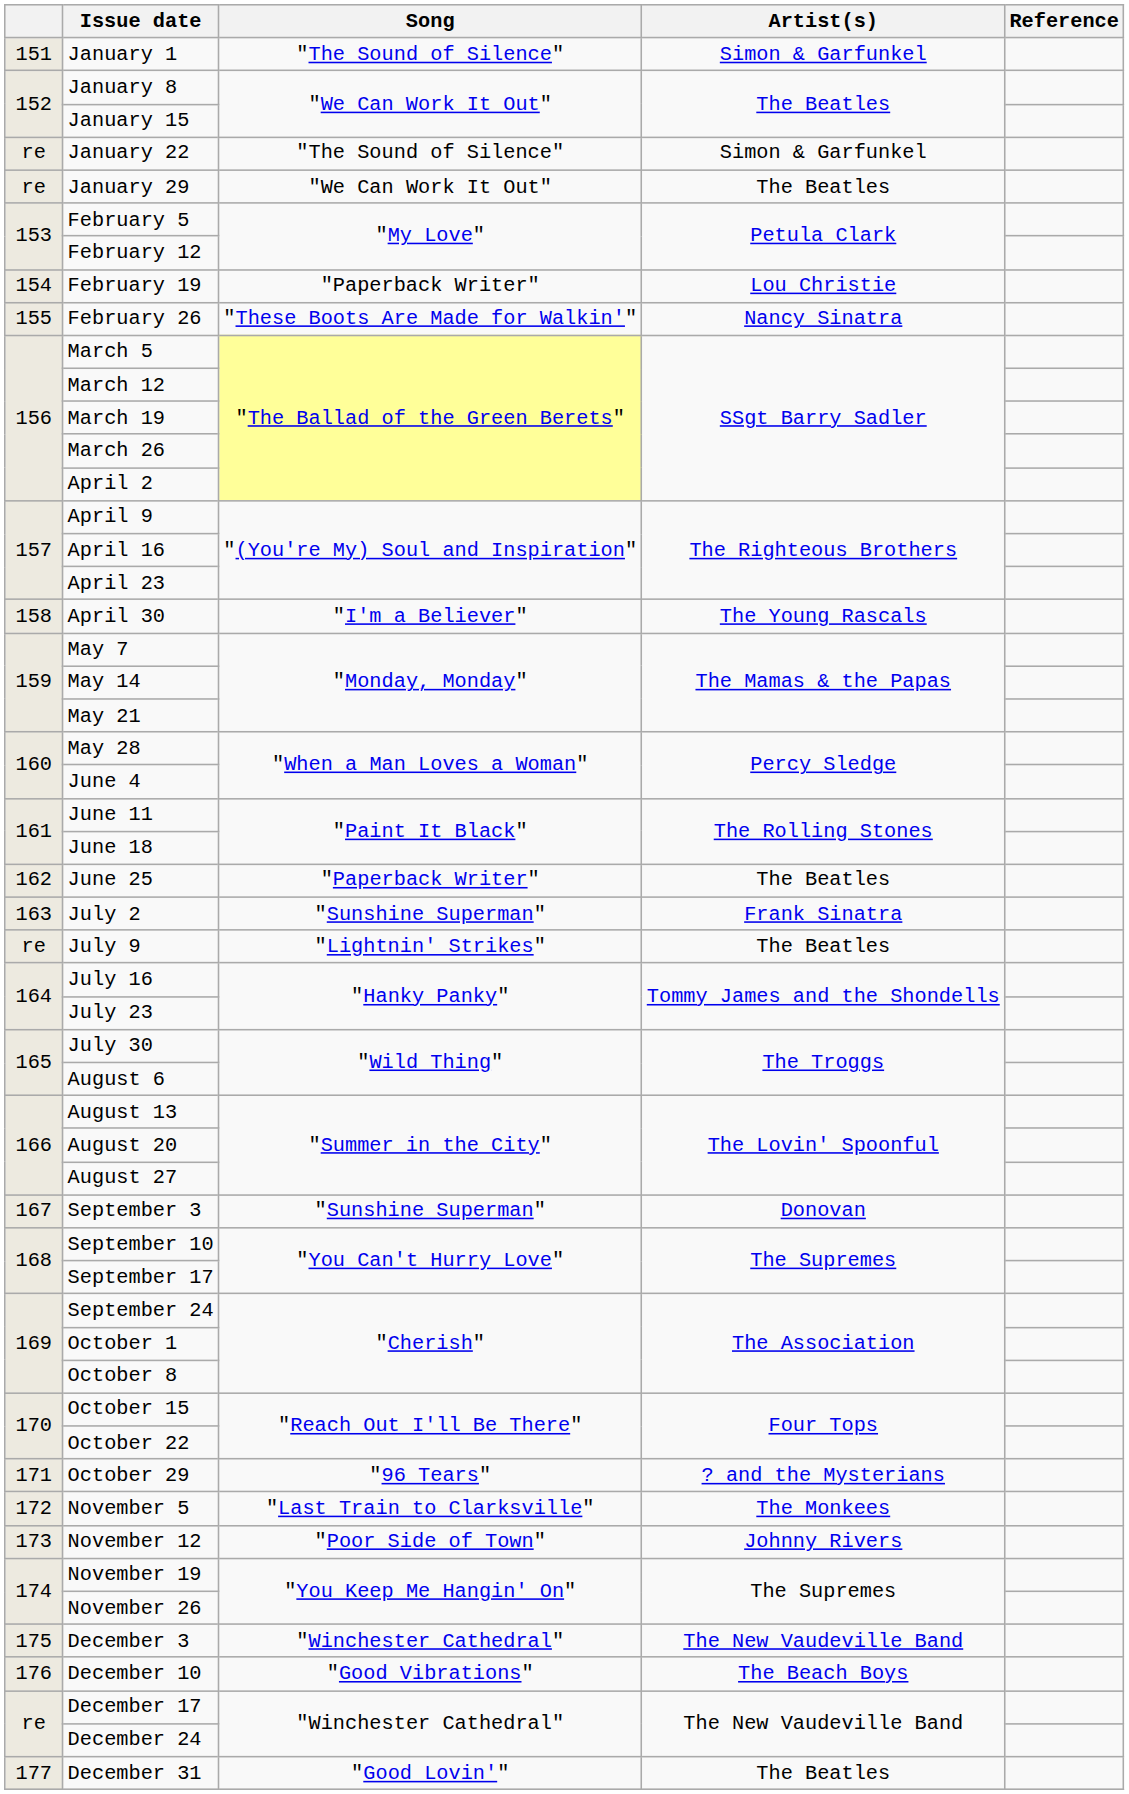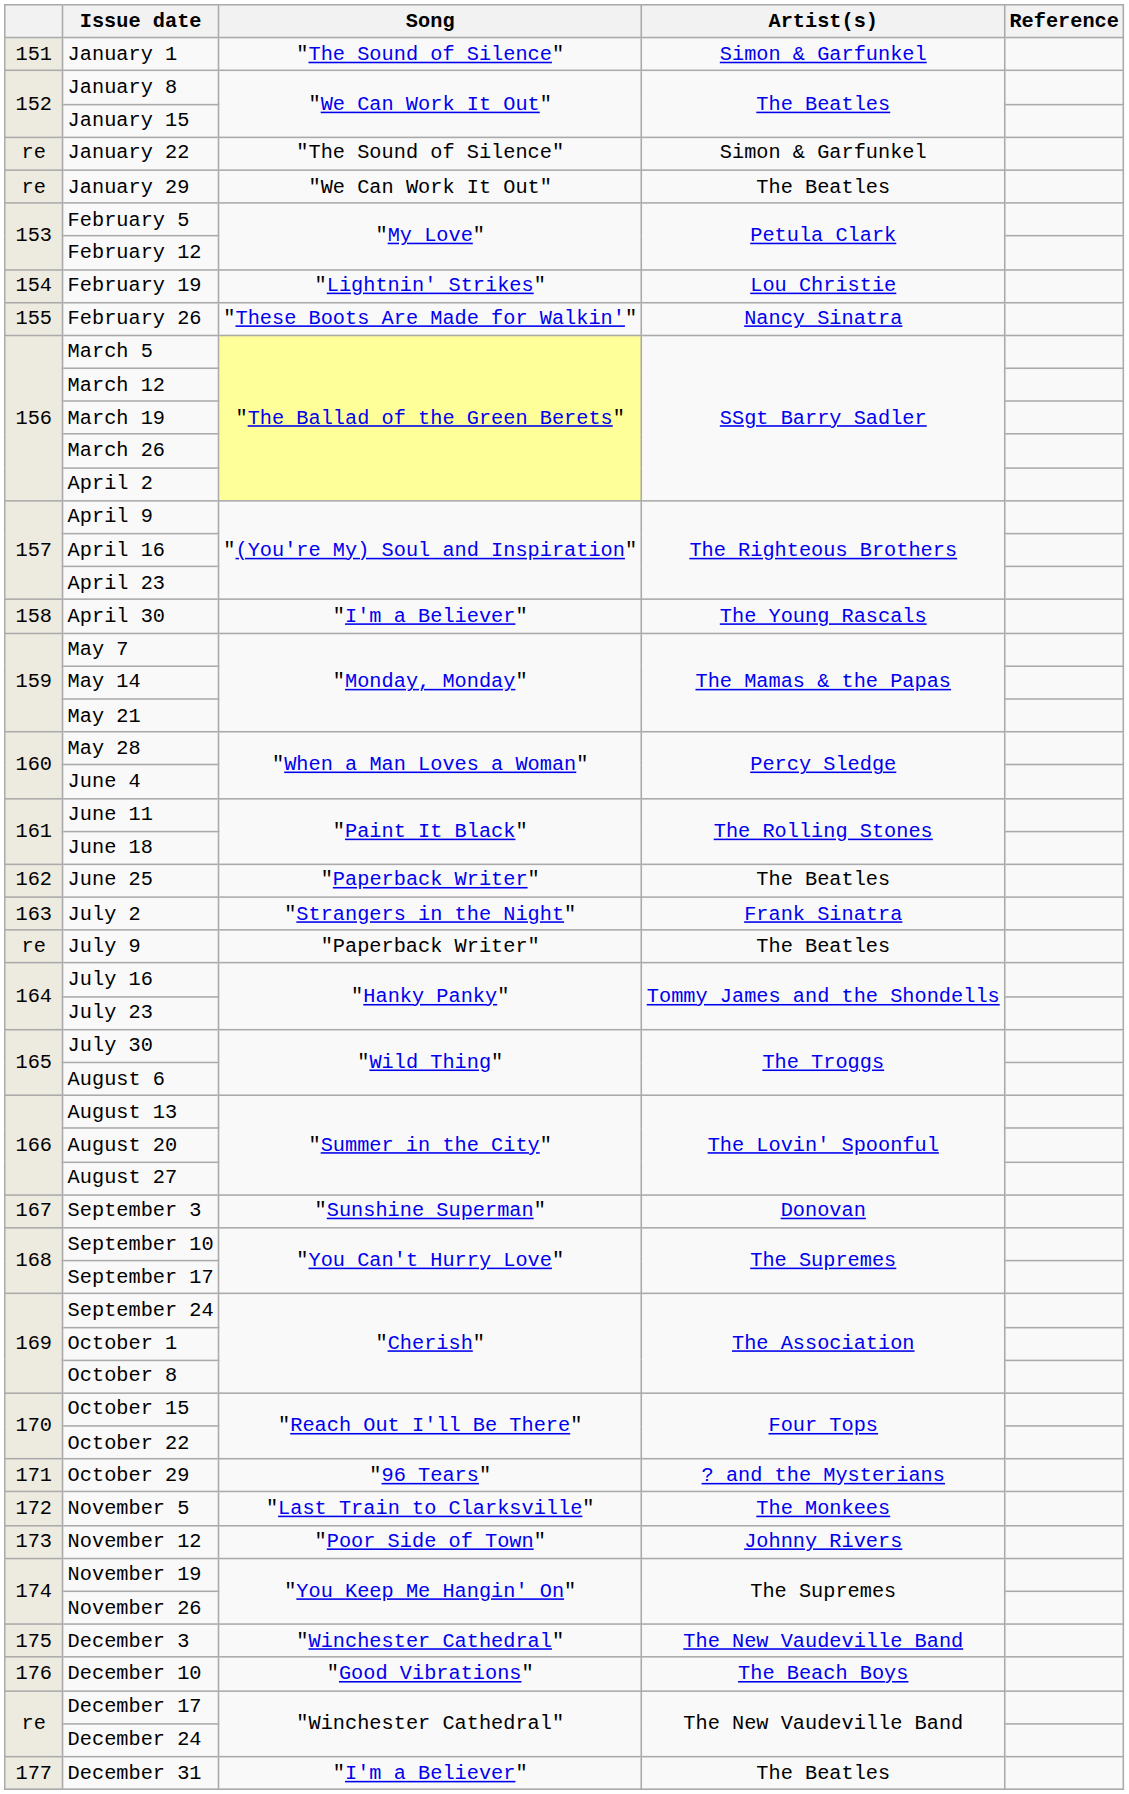 <table class="wikitable">
 <tr>
 <th width=31></th>
 <th>Issue date</th>
 <th>Song</th>
 <th>Artist(s)</th>
 <th>Reference</th>
 </tr>
 <tr>
 <td bgcolor=#EDEAE0 align=center>151</td>
 <td>January 1</td>
 <td align="center">"<a href='#'>The Sound of Silence</a>"</td>
 <td align="center"><a href='#'>Simon & Garfunkel</a></td>
 <td align="center"></td>
 </tr>
 <tr>
 <td bgcolor=#EDEAE0 align=center rowspan=2>152</td>
 <td>January 8</td>
 <td align="center" rowspan="2">"<a href='#'>We Can Work It Out</a>"</td>
 <td align="center" rowspan="2"><a href='#'>The Beatles</a></td>
 <td align="center"></td>
 </tr>
 <tr>
 <td>January 15</td>
 <td align="center"></td>
 </tr>
 <tr>
 <td bgcolor=#EDEAE0 align=center>re</td>
 <td>January 22</td>
 <td align="center">"The Sound of Silence"</td>
 <td align="center">Simon & Garfunkel</td>
 <td align="center"></td>
 </tr>
 <tr>
 <td bgcolor=#EDEAE0 align=center>re</td>
 <td>January 29</td>
 <td align="center">"We Can Work It Out"</td>
 <td align="center">The Beatles</td>
 <td align="center"></td>
 </tr>
 <tr>
 <td bgcolor=#EDEAE0 align=center rowspan=2>153</td>
 <td>February 5</td>
 <td align="center" rowspan="2">"<a href='#'>My Love</a>"</td>
 <td align="center" rowspan="2"><a href='#'>Petula Clark</a></td>
 <td align="center"></td>
 </tr>
 <tr>
 <td>February 12</td>
 <td align="center"></td>
 </tr>
 <tr>
 <td bgcolor=#EDEAE0 align=center>154</td>
 <td>February 19</td>
-<td align="center">"Paperback Writer"</td>
+<td align="center">"<a href='#'>Lightnin' Strikes</a>"</td>
 <td align="center"><a href='#'>Lou Christie</a></td>
 <td align="center"></td>
 </tr>
 <tr>
 <td bgcolor=#EDEAE0 align=center>155</td>
 <td>February 26</td>
 <td align="center">"<a href='#'>These Boots Are Made for Walkin'</a>"</td>
 <td align="center"><a href='#'>Nancy Sinatra</a></td>
 <td align="center"></td>
 </tr>
 <tr>
 <td bgcolor=#EDEAE0 align=center rowspan=5>156</td>
 <td>March 5</td>
 <td bgcolor=#FFFF99 align="center" rowspan="5">"<a href='#'>The Ballad of the Green Berets</a>"</td>
 <td align="center" rowspan="5"><a href='#'>SSgt Barry Sadler</a></td>
 <td align="center"></td>
 </tr>
 <tr>
 <td>March 12</td>
 <td align="center"></td>
 </tr>
 <tr>
 <td>March 19</td>
 <td align="center"></td>
 </tr>
 <tr>
 <td>March 26</td>
 <td align="center"></td>
 </tr>
 <tr>
 <td>April 2</td>
 <td align="center"></td>
 </tr>
 <tr>
 <td bgcolor=#EDEAE0 align=center rowspan=3>157</td>
 <td>April 9</td>
 <td align="center" rowspan="3">"<a href='#'>(You're My) Soul and Inspiration</a>"</td>
 <td align="center" rowspan="3"><a href='#'>The Righteous Brothers</a></td>
 <td align="center"></td>
 </tr>
 <tr>
 <td>April 16</td>
 <td align="center"></td>
 </tr>
 <tr>
 <td>April 23</td>
 <td align="center"></td>
 </tr>
 <tr>
 <td bgcolor=#EDEAE0 align=center>158</td>
 <td>April 30</td>
 <td align="center">"<a href='#'>I'm a Believer</a>"</td>
 <td align="center"><a href='#'>The Young Rascals</a></td>
 <td align="center"></td>
 </tr>
 <tr>
 <td bgcolor=#EDEAE0 align=center rowspan=3>159</td>
 <td>May 7</td>
 <td align="center" rowspan="3">"<a href='#'>Monday, Monday</a>"</td>
 <td align="center" rowspan="3"><a href='#'>The Mamas & the Papas</a></td>
 <td align="center"></td>
 </tr>
 <tr>
 <td>May 14</td>
 <td align="center"></td>
 </tr>
 <tr>
 <td>May 21</td>
 <td align="center"></td>
 </tr>
 <tr>
 <td bgcolor=#EDEAE0 align=center rowspan=2>160</td>
 <td>May 28</td>
 <td align="center" rowspan="2">"<a href='#'>When a Man Loves a Woman</a>"</td>
 <td align="center" rowspan="2"><a href='#'>Percy Sledge</a></td>
 <td align="center"></td>
 </tr>
 <tr>
 <td>June 4</td>
 <td align="center"></td>
 </tr>
 <tr>
 <td bgcolor=#EDEAE0 align=center rowspan=2>161</td>
 <td>June 11</td>
 <td align="center" rowspan="2">"<a href='#'>Paint It Black</a>"</td>
 <td align="center" rowspan="2"><a href='#'>The Rolling Stones</a></td>
 <td align="center"></td>
 </tr>
 <tr>
 <td>June 18</td>
 <td align="center"></td>
 </tr>
 <tr>
 <td bgcolor=#EDEAE0 align=center>162</td>
 <td>June 25</td>
 <td align="center">"<a href='#'>Paperback Writer</a>"</td>
 <td align="center">The Beatles</td>
 <td align="center"></td>
 </tr>
 <tr>
 <td bgcolor=#EDEAE0 align=center>163</td>
 <td>July 2</td>
-<td align="center">"<a href='#'>Sunshine Superman</a>"</td>
+<td align="center">"<a href='#'>Strangers in the Night</a>"</td>
 <td align="center"><a href='#'>Frank Sinatra</a></td>
 <td align="center"></td>
 </tr>
 <tr>
 <td bgcolor=#EDEAE0 align=center>re</td>
 <td>July 9</td>
-<td align="center">"<a href='#'>Lightnin' Strikes</a>"</td>
+<td align="center">"Paperback Writer"</td>
 <td align="center">The Beatles</td>
 <td align="center"></td>
 </tr>
 <tr>
 <td bgcolor=#EDEAE0 align=center rowspan=2>164</td>
 <td>July 16</td>
 <td align="center" rowspan="2">"<a href='#'>Hanky Panky</a>"</td>
 <td align="center" rowspan="2"><a href='#'>Tommy James and the Shondells</a></td>
 <td align="center"></td>
 </tr>
 <tr>
 <td>July 23</td>
 <td align="center"></td>
 </tr>
 <tr>
 <td bgcolor=#EDEAE0 align=center rowspan=2>165</td>
 <td>July 30</td>
 <td align="center" rowspan="2">"<a href='#'>Wild Thing</a>"</td>
 <td align="center" rowspan="2"><a href='#'>The Troggs</a></td>
 <td align="center"></td>
 </tr>
 <tr>
 <td>August 6</td>
 <td align="center"></td>
 </tr>
 <tr>
 <td bgcolor=#EDEAE0 align=center rowspan=3>166</td>
 <td>August 13</td>
 <td align="center" rowspan="3">"<a href='#'>Summer in the City</a>"</td>
 <td align="center" rowspan="3"><a href='#'>The Lovin' Spoonful</a></td>
 <td align="center"></td>
 </tr>
 <tr>
 <td>August 20</td>
 <td align="center"></td>
 </tr>
 <tr>
 <td>August 27</td>
 <td align="center"></td>
 </tr>
 <tr>
 <td bgcolor=#EDEAE0 align=center>167</td>
 <td>September 3</td>
 <td align="center">"<a href='#'>Sunshine Superman</a>"</td>
 <td align="center"><a href='#'>Donovan</a></td>
 <td align="center"></td>
 </tr>
 <tr>
 <td bgcolor=#EDEAE0 align=center rowspan=2>168</td>
 <td>September 10</td>
 <td align="center" rowspan="2">"<a href='#'>You Can't Hurry Love</a>"</td>
 <td align="center" rowspan="2"><a href='#'>The Supremes</a></td>
 <td align="center"></td>
 </tr>
 <tr>
 <td>September 17</td>
 <td align="center"></td>
 </tr>
 <tr>
 <td bgcolor=#EDEAE0 align=center rowspan=3>169</td>
 <td>September 24</td>
 <td align="center" rowspan="3">"<a href='#'>Cherish</a>"</td>
 <td align="center" rowspan="3"><a href='#'>The Association</a></td>
 <td align="center"></td>
 </tr>
 <tr>
 <td>October 1</td>
 <td align="center"></td>
 </tr>
 <tr>
 <td>October 8</td>
 <td align="center"></td>
 </tr>
 <tr>
 <td bgcolor=#EDEAE0 align=center rowspan=2>170</td>
 <td>October 15</td>
 <td align="center" rowspan="2">"<a href='#'>Reach Out I'll Be There</a>"</td>
 <td align="center" rowspan="2"><a href='#'>Four Tops</a></td>
 <td align="center"></td>
 </tr>
 <tr>
 <td>October 22</td>
 <td align="center"></td>
 </tr>
 <tr>
 <td bgcolor=#EDEAE0 align=center>171</td>
 <td>October 29</td>
 <td align="center">"<a href='#'>96 Tears</a>"</td>
 <td align="center"><a href='#'>? and the Mysterians</a></td>
 <td align="center"></td>
 </tr>
 <tr>
 <td bgcolor=#EDEAE0 align=center>172</td>
 <td>November 5</td>
 <td align="center">"<a href='#'>Last Train to Clarksville</a>"</td>
 <td align="center"><a href='#'>The Monkees</a></td>
 <td align="center"></td>
 </tr>
 <tr>
 <td bgcolor=#EDEAE0 align=center>173</td>
 <td>November 12</td>
 <td align="center">"<a href='#'>Poor Side of Town</a>"</td>
 <td align="center"><a href='#'>Johnny Rivers</a></td>
 <td align="center"></td>
 </tr>
 <tr>
 <td bgcolor=#EDEAE0 align=center rowspan=2>174</td>
 <td>November 19</td>
 <td align="center" rowspan="2">"<a href='#'>You Keep Me Hangin' On</a>"</td>
 <td align="center" rowspan="2">The Supremes</td>
 <td align="center"></td>
 </tr>
 <tr>
 <td>November 26</td>
 <td align="center"></td>
 </tr>
 <tr>
 <td bgcolor=#EDEAE0 align=center>175</td>
 <td>December 3</td>
 <td align="center">"<a href='#'>Winchester Cathedral</a>"</td>
 <td align="center"><a href='#'>The New Vaudeville Band</a></td>
 <td align="center"></td>
 </tr>
 <tr>
 <td bgcolor=#EDEAE0 align=center>176</td>
 <td>December 10</td>
 <td align="center">"<a href='#'>Good Vibrations</a>"</td>
 <td align="center"><a href='#'>The Beach Boys</a></td>
 <td align="center"></td>
 </tr>
 <tr>
 <td bgcolor=#EDEAE0 align=center rowspan=2>re</td>
 <td>December 17</td>
 <td align="center" rowspan="2">"Winchester Cathedral"</td>
 <td align="center" rowspan="2">The New Vaudeville Band</td>
 <td align="center"></td>
 </tr>
 <tr>
 <td>December 24</td>
 <td align="center"></td>
 </tr>
 <tr>
 <td bgcolor=#EDEAE0 align=center>177</td>
 <td>December 31</td>
-<td align="center">"<a href='#'>Good Lovin'</a>"</td>
+<td align="center">"<a href='#'>I'm a Believer</a>"</td>
 <td align="center">The Beatles</td>
 <td align="center"></td>
 </tr>
 <tr>
 </tr>
 </table>
